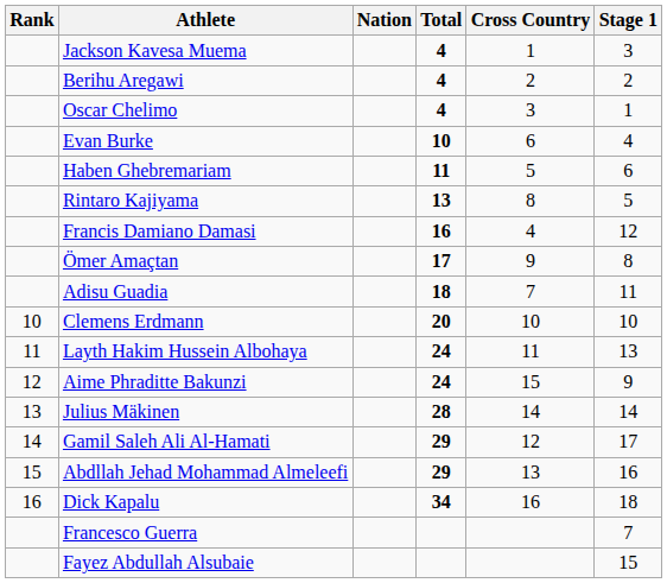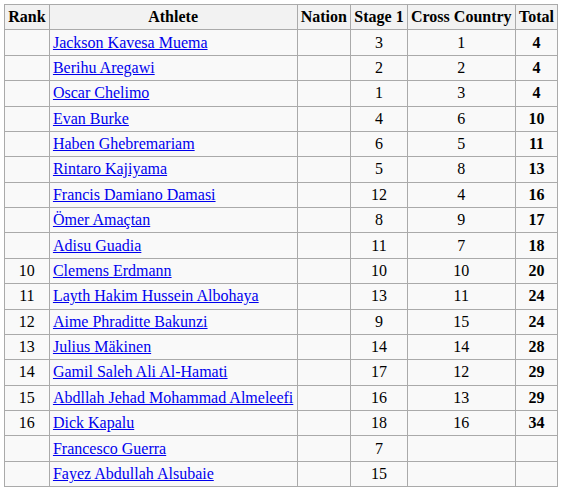 <table class="wikitable sortable" style="text-align:center">
 <tr>
 <th>Rank</th>
 <th>Athlete</th>
 <th>Nation</th>
+<th>Stage 1</th>
+<th>Cross Country</th>
 <th>Total</th>
-<th>Cross Country</th>
-<th>Stage 1</th>
 </tr>
 <tr>
 <td></td>
 <td align=left><a href='#'>Jackson Kavesa Muema</a></td>
 <td align=left></td>
+<td>3</td>
+<td>1</td>
 <td><strong>4</strong></td>
-<td>1</td>
-<td>3</td>
 </tr>
 <tr>
 <td></td>
 <td align=left><a href='#'>Berihu Aregawi</a></td>
 <td align=left></td>
-<td><strong>4</strong></td>
 <td>2</td>
 <td>2</td>
+<td><strong>4</strong></td>
 </tr>
 <tr>
 <td></td>
 <td align=left><a href='#'>Oscar Chelimo</a></td>
 <td align=left></td>
+<td>1</td>
+<td>3</td>
 <td><strong>4</strong></td>
-<td>3</td>
-<td>1</td>
 </tr>
 <tr>
 <td></td>
 <td align=left><a href='#'>Evan Burke</a></td>
 <td align=left></td>
+<td>4</td>
+<td>6</td>
 <td><strong>10</strong></td>
-<td>6</td>
-<td>4</td>
 </tr>
 <tr>
 <td></td>
 <td align=left><a href='#'>Haben Ghebremariam</a></td>
 <td align=left></td>
+<td>6</td>
+<td>5</td>
 <td><strong>11</strong></td>
-<td>5</td>
-<td>6</td>
 </tr>
 <tr>
 <td></td>
 <td align=left><a href='#'>Rintaro Kajiyama</a></td>
 <td align=left></td>
+<td>5</td>
+<td>8</td>
 <td><strong>13</strong></td>
-<td>8</td>
-<td>5</td>
 </tr>
 <tr>
 <td></td>
 <td align=left><a href='#'>Francis Damiano Damasi</a></td>
 <td align=left></td>
+<td>12</td>
+<td>4</td>
 <td><strong>16</strong></td>
-<td>4</td>
-<td>12</td>
 </tr>
 <tr>
 <td></td>
 <td align=left><a href='#'>Ömer Amaçtan</a></td>
 <td align=left></td>
+<td>8</td>
+<td>9</td>
 <td><strong>17</strong></td>
-<td>9</td>
-<td>8</td>
 </tr>
 <tr>
 <td></td>
 <td align=left><a href='#'>Adisu Guadia</a></td>
 <td align=left></td>
+<td>11</td>
+<td>7</td>
 <td><strong>18</strong></td>
-<td>7</td>
-<td>11</td>
 </tr>
 <tr>
 <td>10</td>
 <td align=left><a href='#'>Clemens Erdmann</a></td>
 <td align=left></td>
-<td><strong>20</strong></td>
 <td>10</td>
 <td>10</td>
+<td><strong>20</strong></td>
 </tr>
 <tr>
 <td>11</td>
 <td align=left><a href='#'>Layth Hakim Hussein Albohaya</a></td>
 <td align=left></td>
+<td>13</td>
+<td>11</td>
 <td><strong>24</strong></td>
-<td>11</td>
-<td>13</td>
 </tr>
 <tr>
 <td>12</td>
 <td align=left><a href='#'>Aime Phraditte Bakunzi</a></td>
 <td align=left></td>
+<td>9</td>
+<td>15</td>
 <td><strong>24</strong></td>
-<td>15</td>
-<td>9</td>
 </tr>
 <tr>
 <td>13</td>
 <td align=left><a href='#'>Julius Mäkinen</a></td>
 <td align=left></td>
-<td><strong>28</strong></td>
 <td>14</td>
 <td>14</td>
+<td><strong>28</strong></td>
 </tr>
 <tr>
 <td>14</td>
 <td align=left><a href='#'>Gamil Saleh Ali Al-Hamati</a></td>
 <td align=left></td>
+<td>17</td>
+<td>12</td>
 <td><strong>29</strong></td>
-<td>12</td>
-<td>17</td>
 </tr>
 <tr>
 <td>15</td>
 <td align=left><a href='#'>Abdllah Jehad Mohammad Almeleefi</a></td>
 <td align=left></td>
+<td>16</td>
+<td>13</td>
 <td><strong>29</strong></td>
-<td>13</td>
-<td>16</td>
 </tr>
 <tr>
 <td>16</td>
 <td align=left><a href='#'>Dick Kapalu</a></td>
 <td align=left></td>
+<td>18</td>
+<td>16</td>
 <td><strong>34</strong></td>
-<td>16</td>
-<td>18</td>
 </tr>
 <tr>
 <td></td>
 <td align=left><a href='#'>Francesco Guerra</a></td>
 <td align=left></td>
+<td>7</td>
 <td></td>
 <td></td>
-<td>7</td>
 </tr>
 <tr>
 <td></td>
 <td align=left><a href='#'>Fayez Abdullah Alsubaie</a></td>
 <td align=left></td>
+<td>15</td>
 <td></td>
 <td></td>
-<td>15</td>
 </tr>
 </table>
